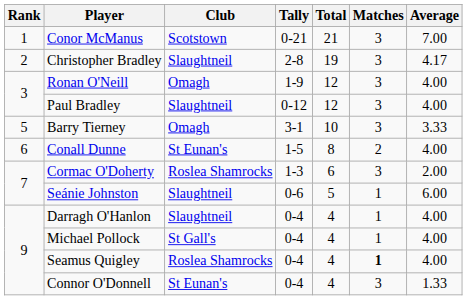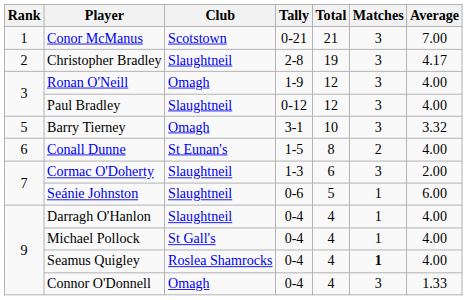 <table class="wikitable">
 <tr>
 <th>Rank</th>
 <th>Player</th>
 <th>Club</th>
 <th>Tally</th>
 <th>Total</th>
 <th>Matches</th>
 <th>Average</th>
 </tr>
 <tr>
 <td rowspan="1" style="text-align:center;">1</td>
 <td><a href='#'>Conor McManus</a></td>
 <td><a href='#'>Scotstown</a></td>
 <td align=center>0-21</td>
 <td align=center>21</td>
 <td align=center>3</td>
 <td align=center>7.00</td>
 </tr>
 <tr>
 <td rowspan="1" style="text-align:center;">2</td>
 <td>Christopher Bradley</td>
 <td><a href='#'>Slaughtneil</a></td>
 <td align=center>2-8</td>
 <td align=center>19</td>
 <td align=center>3</td>
 <td align=center>4.17</td>
 </tr>
 <tr>
 <td rowspan="2" style="text-align:center;">3</td>
 <td><a href='#'>Ronan O'Neill</a></td>
 <td><a href='#'>Omagh</a></td>
 <td align=center>1-9</td>
 <td align=center>12</td>
 <td align=center>3</td>
 <td align=center>4.00</td>
 </tr>
 <tr>
 <td>Paul Bradley</td>
 <td><a href='#'>Slaughtneil</a></td>
 <td align=center>0-12</td>
 <td align=center>12</td>
 <td align=center>3</td>
 <td align=center>4.00</td>
 </tr>
 <tr>
 <td rowspan="1" style="text-align:center;">5</td>
 <td>Barry Tierney</td>
 <td><a href='#'>Omagh</a></td>
 <td align=center>3-1</td>
 <td align=center>10</td>
 <td align=center>3</td>
-<td align=center>3.33</td>
+<td align=center>3.32</td>
 </tr>
 <tr>
 <td rowspan="1" style="text-align:center;">6</td>
 <td><a href='#'>Conall Dunne</a></td>
 <td><a href='#'>St Eunan's</a></td>
 <td align=center>1-5</td>
 <td align=center>8</td>
 <td align=center>2</td>
 <td align=center>4.00</td>
 </tr>
 <tr>
 <td rowspan="2" style="text-align:center;">7</td>
 <td><a href='#'>Cormac O'Doherty</a></td>
-<td><a href='#'>Roslea Shamrocks</a></td>
+<td><a href='#'>Slaughtneil</a></td>
 <td align=center>1-3</td>
 <td align=center>6</td>
 <td align=center>3</td>
 <td align=center>2.00</td>
 </tr>
 <tr>
 <td><a href='#'>Seánie Johnston</a></td>
 <td><a href='#'>Slaughtneil</a></td>
 <td align=center>0-6</td>
 <td align=center>5</td>
 <td align=center>1</td>
 <td align=center>6.00</td>
 </tr>
 <tr>
 <td rowspan="4" style="text-align:center;">9</td>
 <td>Darragh O'Hanlon</td>
 <td><a href='#'>Slaughtneil</a></td>
 <td align=center>0-4</td>
 <td align=center>4</td>
 <td align=center>1</td>
 <td align=center>4.00</td>
 </tr>
 <tr>
 <td>Michael Pollock</td>
 <td><a href='#'>St Gall's</a></td>
 <td align=center>0-4</td>
 <td align=center>4</td>
 <td align=center>1</td>
 <td align=center>4.00</td>
 </tr>
 <tr>
 <td>Seamus Quigley</td>
 <td><a href='#'>Roslea Shamrocks</a></td>
 <td align=center>0-4</td>
 <td align=center>4</td>
 <td align=center><strong>1</strong></td>
 <td align=center>4.00</td>
 </tr>
 <tr>
 <td>Connor O'Donnell</td>
-<td><a href='#'>St Eunan's</a></td>
+<td><a href='#'>Omagh</a></td>
 <td align=center>0-4</td>
 <td align=center>4</td>
 <td align=center>3</td>
 <td align=center>1.33</td>
 </tr>
 </table>
